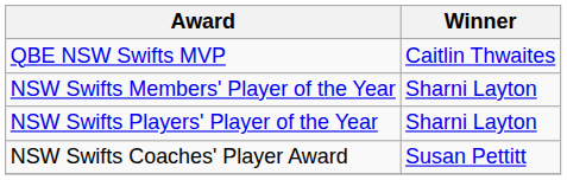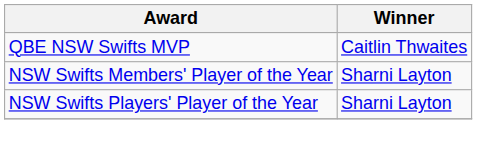 <table class="wikitable collapsible">
 <tr>
 <th>Award</th>
 <th>Winner</th>
 </tr>
 <tr>
 <td><a href='#'>QBE NSW Swifts MVP</a></td>
 <td><a href='#'>Caitlin Thwaites</a></td>
 </tr>
 <tr>
 <td><a href='#'>NSW Swifts Members' Player of the Year</a></td>
 <td><a href='#'>Sharni Layton</a></td>
 </tr>
 <tr>
 <td><a href='#'>NSW Swifts Players' Player of the Year</a></td>
 <td><a href='#'>Sharni Layton</a></td>
 </tr>
 <tr>
-<td>NSW Swifts Coaches' Player Award</td>
-<td><a href='#'>Susan Pettitt</a></td>
-</tr>
-<tr>
 </tr>
 </table>
